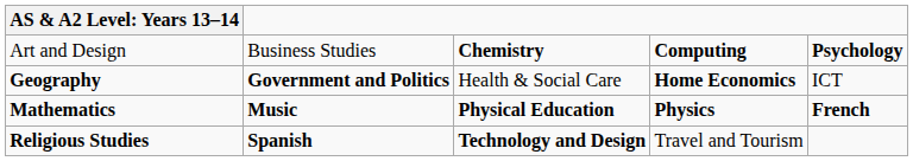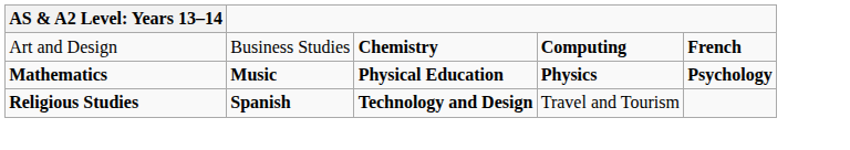 <table class="wikitable">
 <tr>
 <th>AS & A2 Level: Years 13–14</th>
 </tr>
 <tr>
 <td>Art and Design</td>
 <td>Business Studies</td>
 <td><strong>Chemistry</strong></td>
 <td><strong>Computing</strong></td>
-<td><strong>Psychology</strong></td>
-</tr>
-<tr>
-<td><strong>Geography</strong></td>
-<td><strong>Government and Politics</strong></td>
-<td>Health & Social Care</td>
-<td><strong>Home Economics</strong></td>
-<td>ICT</td>
+<td><strong>French</strong></td>
 </tr>
 <tr>
 <td><strong>Mathematics</strong></td>
 <td><strong>Music</strong></td>
 <td><strong>Physical Education</strong></td>
 <td><strong>Physics</strong></td>
-<td><strong>French</strong></td>
+<td><strong>Psychology</strong></td>
 </tr>
 <tr>
 <td><strong>Religious Studies</strong></td>
 <td><strong>Spanish</strong></td>
 <td><strong>Technology and Design</strong></td>
 <td>Travel and Tourism</td>
 </tr>
 </table>
